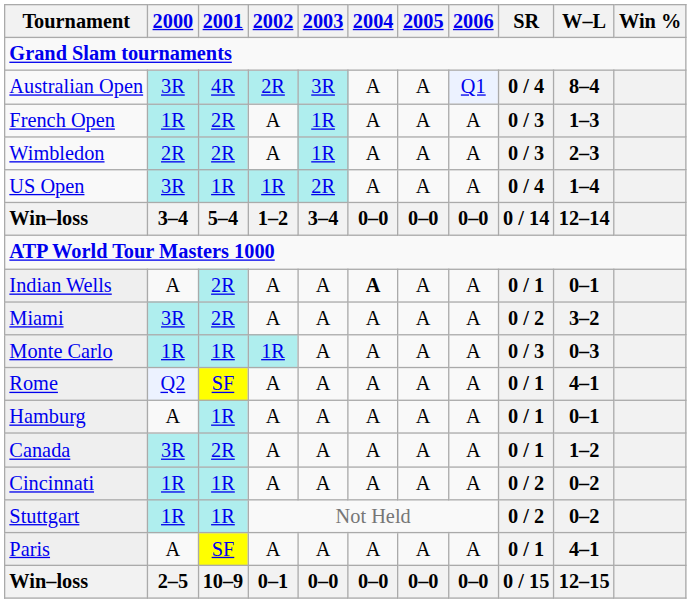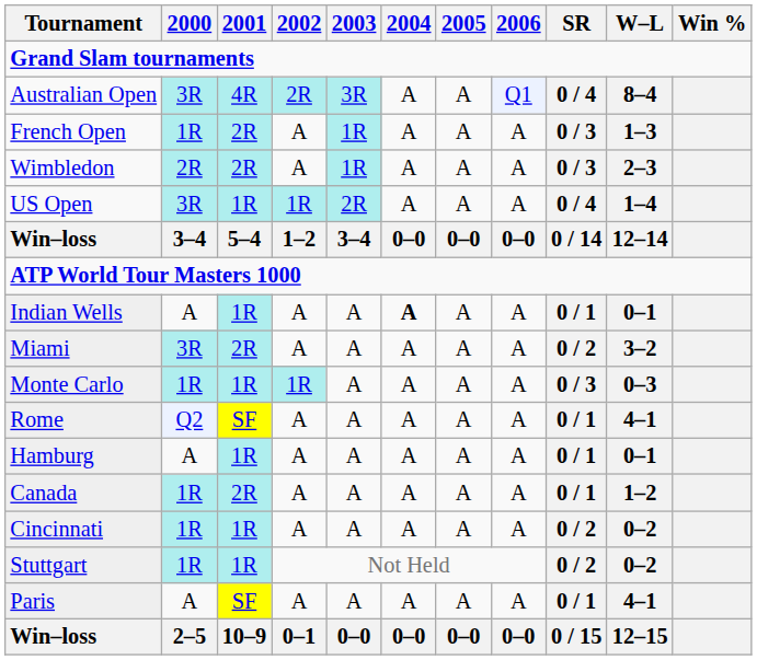 <table class=wikitable style=text-align:center;font-size:97%>
 <tr>
 <th>Tournament</th>
 <th><a href='#'>2000</a></th>
 <th><a href='#'>2001</a></th>
 <th><a href='#'>2002</a></th>
 <th><a href='#'>2003</a></th>
 <th><a href='#'>2004</a></th>
 <th><a href='#'>2005</a></th>
 <th><a href='#'>2006</a></th>
 <th>SR</th>
 <th>W–L</th>
 <th>Win %</th>
 </tr>
 <tr>
 <td colspan=20 align=left><a href='#'><strong>Grand Slam tournaments</strong></a></td>
 </tr>
 <tr>
 <td align=left><a href='#'>Australian Open</a></td>
 <td style=background:#afeeee><a href='#'>3R</a></td>
 <td style=background:#afeeee><a href='#'>4R</a></td>
 <td style=background:#afeeee><a href='#'>2R</a></td>
 <td style=background:#afeeee><a href='#'>3R</a></td>
 <td>A</td>
 <td>A</td>
 <td style=background:#ecf2ff><a href='#'>Q1</a></td>
 <th>0 / 4</th>
 <th>8–4</th>
 <th></th>
 </tr>
 <tr>
 <td align=left><a href='#'>French Open</a></td>
 <td style=background:#afeeee><a href='#'>1R</a></td>
 <td style=background:#afeeee><a href='#'>2R</a></td>
 <td>A</td>
 <td style=background:#afeeee><a href='#'>1R</a></td>
 <td>A</td>
 <td>A</td>
 <td>A</td>
 <th>0 / 3</th>
 <th>1–3</th>
 <th></th>
 </tr>
 <tr>
 <td align=left><a href='#'>Wimbledon</a></td>
 <td style=background:#afeeee><a href='#'>2R</a></td>
 <td style=background:#afeeee><a href='#'>2R</a></td>
 <td>A</td>
 <td style=background:#afeeee><a href='#'>1R</a></td>
 <td>A</td>
 <td>A</td>
 <td>A</td>
 <th>0 / 3</th>
 <th>2–3</th>
 <th></th>
 </tr>
 <tr>
 <td align=left><a href='#'>US Open</a></td>
 <td style=background:#afeeee><a href='#'>3R</a></td>
 <td style=background:#afeeee><a href='#'>1R</a></td>
 <td style=background:#afeeee><a href='#'>1R</a></td>
 <td style=background:#afeeee><a href='#'>2R</a></td>
 <td>A</td>
 <td>A</td>
 <td>A</td>
 <th>0 / 4</th>
 <th>1–4</th>
 <th></th>
 </tr>
 <tr>
 <th style=text-align:left>Win–loss</th>
 <th>3–4</th>
 <th>5–4</th>
 <th>1–2</th>
 <th>3–4</th>
 <th>0–0</th>
 <th>0–0</th>
 <th>0–0</th>
 <th>0 / 14</th>
 <th>12–14</th>
 <th></th>
 </tr>
 <tr>
 <td colspan=20 align=left><strong><a href='#'>ATP World Tour Masters 1000</a></strong></td>
 </tr>
 <tr>
 <td bgcolor=efefef align=left><a href='#'>Indian Wells</a></td>
 <td>A</td>
-<td bgcolor=afeeee><a href='#'>2R</a></td>
+<td bgcolor=afeeee><a href='#'>1R</a></td>
 <td>A</td>
 <td>A</td>
 <td><strong>A</strong></td>
 <td>A</td>
 <td>A</td>
 <th>0 / 1</th>
 <th>0–1</th>
 <th></th>
 </tr>
 <tr>
 <td bgcolor=efefef align=left><a href='#'>Miami</a></td>
 <td bgcolor=afeeee><a href='#'>3R</a></td>
 <td bgcolor=afeeee><a href='#'>2R</a></td>
 <td>A</td>
 <td>A</td>
 <td>A</td>
 <td>A</td>
 <td>A</td>
 <th>0 / 2</th>
 <th>3–2</th>
 <th></th>
 </tr>
 <tr>
 <td bgcolor=efefef align=left><a href='#'>Monte Carlo</a></td>
 <td bgcolor=afeeee><a href='#'>1R</a></td>
 <td bgcolor=afeeee><a href='#'>1R</a></td>
 <td bgcolor=afeeee><a href='#'>1R</a></td>
 <td>A</td>
 <td>A</td>
 <td>A</td>
 <td>A</td>
 <th>0 / 3</th>
 <th>0–3</th>
 <th></th>
 </tr>
 <tr>
 <td bgcolor=efefef align=left><a href='#'>Rome</a></td>
 <td bgcolor=ecf2ff><a href='#'>Q2</a></td>
 <td bgcolor=yellow><a href='#'>SF</a></td>
 <td>A</td>
 <td>A</td>
 <td>A</td>
 <td>A</td>
 <td>A</td>
 <th>0 / 1</th>
 <th>4–1</th>
 <th></th>
 </tr>
 <tr>
 <td bgcolor=efefef align=left><a href='#'>Hamburg</a></td>
 <td>A</td>
 <td bgcolor=afeeee><a href='#'>1R</a></td>
 <td>A</td>
 <td>A</td>
 <td>A</td>
 <td>A</td>
 <td>A</td>
 <th>0 / 1</th>
 <th>0–1</th>
 <th></th>
 </tr>
 <tr>
 <td bgcolor=efefef align=left><a href='#'>Canada</a></td>
-<td bgcolor=afeeee><a href='#'>3R</a></td>
+<td bgcolor=afeeee><a href='#'>1R</a></td>
 <td bgcolor=afeeee><a href='#'>2R</a></td>
 <td>A</td>
 <td>A</td>
 <td>A</td>
 <td>A</td>
 <td>A</td>
 <th>0 / 1</th>
 <th>1–2</th>
 <th></th>
 </tr>
 <tr>
 <td bgcolor=efefef align=left><a href='#'>Cincinnati</a></td>
 <td bgcolor=afeeee><a href='#'>1R</a></td>
 <td bgcolor=afeeee><a href='#'>1R</a></td>
 <td>A</td>
 <td>A</td>
 <td>A</td>
 <td>A</td>
 <td>A</td>
 <th>0 / 2</th>
 <th>0–2</th>
 <th></th>
 </tr>
 <tr>
 <td bgcolor=efefef align=left><a href='#'>Stuttgart</a></td>
 <td bgcolor=afeeee><a href='#'>1R</a></td>
 <td bgcolor=afeeee><a href='#'>1R</a></td>
 <td colspan=5 style=color:#767676>Not Held</td>
 <th>0 / 2</th>
 <th>0–2</th>
 <th></th>
 </tr>
 <tr>
 <td bgcolor=efefef align=left><a href='#'>Paris</a></td>
 <td>A</td>
 <td bgcolor=yellow><a href='#'>SF</a></td>
 <td>A</td>
 <td>A</td>
 <td>A</td>
 <td>A</td>
 <td>A</td>
 <th>0 / 1</th>
 <th>4–1</th>
 <th></th>
 </tr>
 <tr>
 <th style=text-align:left>Win–loss</th>
 <th>2–5</th>
 <th>10–9</th>
 <th>0–1</th>
 <th>0–0</th>
 <th>0–0</th>
 <th>0–0</th>
 <th>0–0</th>
 <th>0 / 15</th>
 <th>12–15</th>
 <th></th>
 </tr>
 </table>
